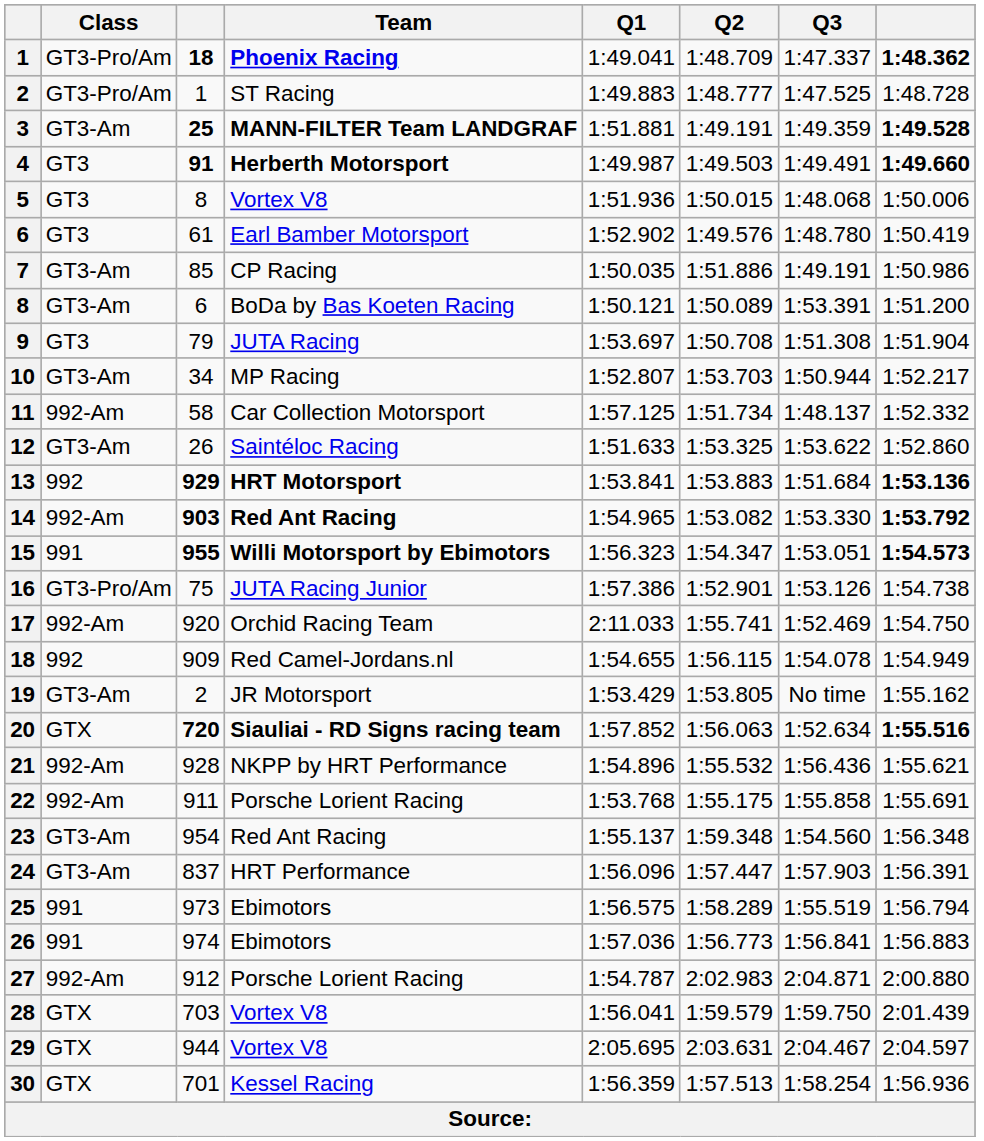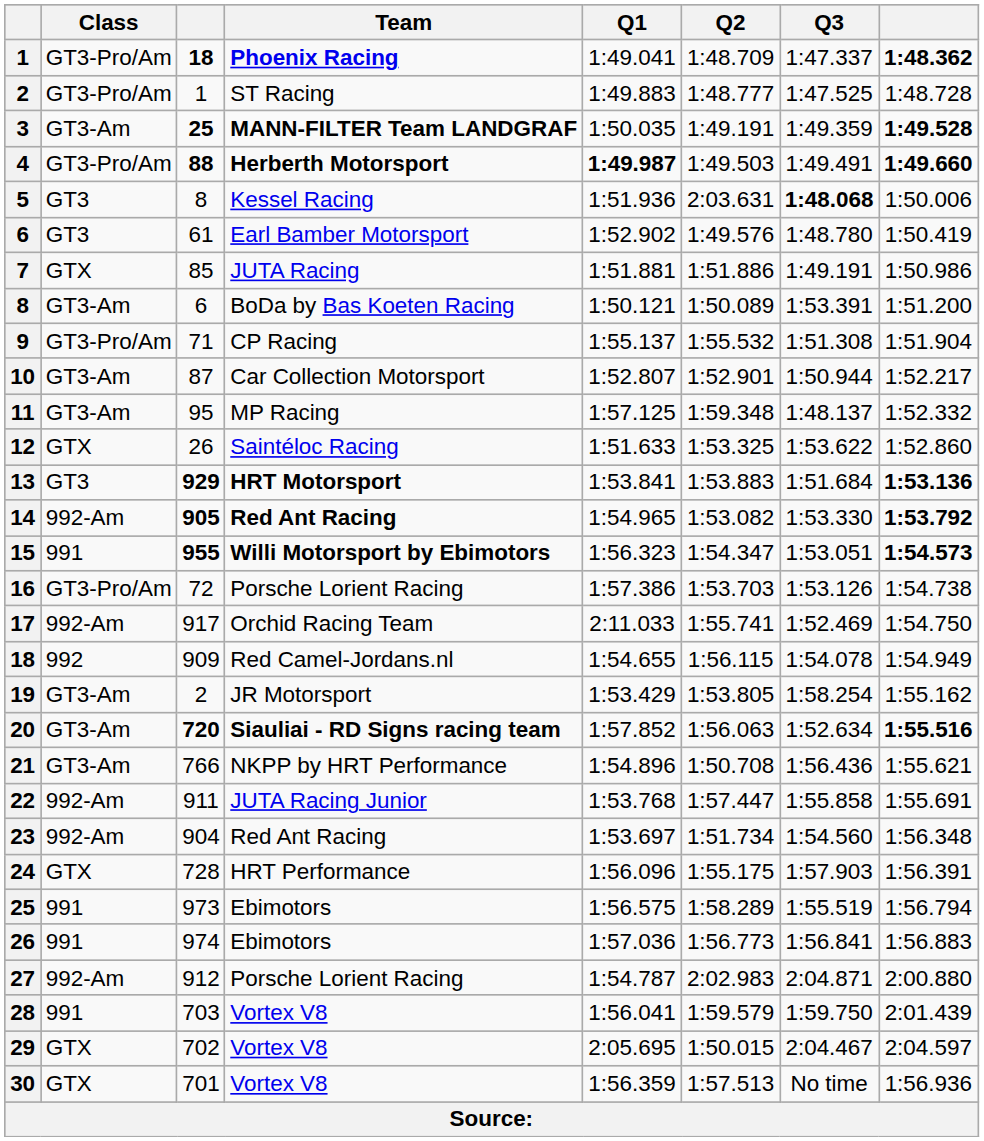 <table class="wikitable sortable" style="font-size: 85%;">
 <tr>
 <th scope="col"></th>
 <th scope="col">Class</th>
 <th scope="col"></th>
 <th scope="col">Team</th>
 <th scope="col">Q1</th>
 <th scope="col">Q2</th>
 <th scope="col">Q3</th>
 <th scope="col"></th>
 </tr>
 <tr>
 <th>1</th>
 <td>GT3-Pro/Am</td>
 <td align="center"><strong>18</strong></td>
 <td> <strong><a href='#'>Phoenix Racing</a></strong></td>
 <td align="center">1:49.041</td>
 <td align="center">1:48.709</td>
 <td align="center">1:47.337</td>
 <td align="center"><strong>1:48.362</strong></td>
 </tr>
 <tr>
 <th>2</th>
 <td>GT3-Pro/Am</td>
 <td align="center">1</td>
 <td> ST Racing</td>
 <td align="center">1:49.883</td>
 <td align="center">1:48.777</td>
 <td align="center">1:47.525</td>
 <td align="center">1:48.728</td>
 </tr>
 <tr>
 <th>3</th>
 <td>GT3-Am</td>
 <td align="center"><strong>25</strong></td>
 <td> <strong>MANN-FILTER Team LANDGRAF</strong></td>
-<td align="center">1:51.881</td>
+<td align="center">1:50.035</td>
 <td align="center">1:49.191</td>
 <td align="center">1:49.359</td>
 <td align="center"><strong>1:49.528</strong></td>
 </tr>
 <tr>
 <th>4</th>
-<td>GT3</td>
-<td align="center"><strong>91</strong></td>
+<td>GT3-Pro/Am</td>
+<td align="center"><strong>88</strong></td>
 <td> <strong>Herberth Motorsport</strong></td>
-<td align="center">1:49.987</td>
+<td align="center"><strong>1:49.987</strong></td>
 <td align="center">1:49.503</td>
 <td align="center">1:49.491</td>
 <td align="center"><strong>1:49.660</strong></td>
 </tr>
 <tr>
 <th>5</th>
 <td>GT3</td>
 <td align="center">8</td>
-<td> <a href='#'>Vortex V8</a></td>
+<td> <a href='#'>Kessel Racing</a></td>
 <td align="center">1:51.936</td>
-<td align="center">1:50.015</td>
-<td align="center">1:48.068</td>
+<td align="center">2:03.631</td>
+<td align="center"><strong>1:48.068</strong></td>
 <td align="center">1:50.006</td>
 </tr>
 <tr>
 <th>6</th>
 <td>GT3</td>
 <td align="center">61</td>
 <td> <a href='#'>Earl Bamber Motorsport</a></td>
 <td align="center">1:52.902</td>
 <td align="center">1:49.576</td>
 <td align="center">1:48.780</td>
 <td align="center">1:50.419</td>
 </tr>
 <tr>
 <th>7</th>
-<td>GT3-Am</td>
+<td>GTX</td>
 <td align="center">85</td>
-<td> CP Racing</td>
-<td align="center">1:50.035</td>
+<td> <a href='#'>JUTA Racing</a></td>
+<td align="center">1:51.881</td>
 <td align="center">1:51.886</td>
 <td align="center">1:49.191</td>
 <td align="center">1:50.986</td>
 </tr>
 <tr>
 <th>8</th>
 <td>GT3-Am</td>
 <td align="center">6</td>
 <td> BoDa by <a href='#'>Bas Koeten Racing</a></td>
 <td align="center">1:50.121</td>
 <td align="center">1:50.089</td>
 <td align="center">1:53.391</td>
 <td align="center">1:51.200</td>
 </tr>
 <tr>
 <th>9</th>
-<td>GT3</td>
-<td align="center">79</td>
-<td> <a href='#'>JUTA Racing</a></td>
-<td align="center">1:53.697</td>
-<td align="center">1:50.708</td>
+<td>GT3-Pro/Am</td>
+<td align="center">71</td>
+<td> CP Racing</td>
+<td align="center">1:55.137</td>
+<td align="center">1:55.532</td>
 <td align="center">1:51.308</td>
 <td align="center">1:51.904</td>
 </tr>
 <tr>
 <th>10</th>
 <td>GT3-Am</td>
-<td align="center">34</td>
-<td> MP Racing</td>
+<td align="center">87</td>
+<td> Car Collection Motorsport</td>
 <td align="center">1:52.807</td>
-<td align="center">1:53.703</td>
+<td align="center">1:52.901</td>
 <td align="center">1:50.944</td>
 <td align="center">1:52.217</td>
 </tr>
 <tr>
 <th>11</th>
-<td>992-Am</td>
-<td align="center">58</td>
-<td> Car Collection Motorsport</td>
+<td>GT3-Am</td>
+<td align="center">95</td>
+<td> MP Racing</td>
 <td align="center">1:57.125</td>
-<td align="center">1:51.734</td>
+<td align="center">1:59.348</td>
 <td align="center">1:48.137</td>
 <td align="center">1:52.332</td>
 </tr>
 <tr>
 <th>12</th>
-<td>GT3-Am</td>
+<td>GTX</td>
 <td align="center">26</td>
 <td> <a href='#'>Saintéloc Racing</a></td>
 <td align="center">1:51.633</td>
 <td align="center">1:53.325</td>
 <td align="center">1:53.622</td>
 <td align="center">1:52.860</td>
 </tr>
 <tr>
 <th>13</th>
-<td>992</td>
+<td>GT3</td>
 <td align="center"><strong>929</strong></td>
 <td> <strong>HRT Motorsport</strong></td>
 <td align="center">1:53.841</td>
 <td align="center">1:53.883</td>
 <td align="center">1:51.684</td>
 <td align="center"><strong>1:53.136</strong></td>
 </tr>
 <tr>
 <th>14</th>
 <td>992-Am</td>
-<td align="center"><strong>903</strong></td>
+<td align="center"><strong>905</strong></td>
 <td> <strong>Red Ant Racing</strong></td>
 <td align="center">1:54.965</td>
 <td align="center">1:53.082</td>
 <td align="center">1:53.330</td>
 <td align="center"><strong>1:53.792</strong></td>
 </tr>
 <tr>
 <th>15</th>
 <td>991</td>
 <td align="center"><strong>955</strong></td>
 <td> <strong>Willi Motorsport by Ebimotors</strong></td>
 <td align="center">1:56.323</td>
 <td align="center">1:54.347</td>
 <td align="center">1:53.051</td>
 <td align="center"><strong>1:54.573</strong></td>
 </tr>
 <tr>
 <th>16</th>
 <td>GT3-Pro/Am</td>
-<td align="center">75</td>
-<td> <a href='#'>JUTA Racing Junior</a></td>
+<td align="center">72</td>
+<td> Porsche Lorient Racing</td>
 <td align="center">1:57.386</td>
-<td align="center">1:52.901</td>
+<td align="center">1:53.703</td>
 <td align="center">1:53.126</td>
 <td align="center">1:54.738</td>
 </tr>
 <tr>
 <th>17</th>
 <td>992-Am</td>
-<td align="center">920</td>
+<td align="center">917</td>
 <td> Orchid Racing Team</td>
 <td align="center">2:11.033</td>
 <td align="center">1:55.741</td>
 <td align="center">1:52.469</td>
 <td align="center">1:54.750</td>
 </tr>
 <tr>
 <th>18</th>
 <td>992</td>
 <td align="center">909</td>
 <td> Red Camel-Jordans.nl</td>
 <td align="center">1:54.655</td>
 <td align="center">1:56.115</td>
 <td align="center">1:54.078</td>
 <td align="center">1:54.949</td>
 </tr>
 <tr>
 <th>19</th>
 <td>GT3-Am</td>
 <td align="center">2</td>
 <td> JR Motorsport</td>
 <td align="center">1:53.429</td>
 <td align="center">1:53.805</td>
-<td align="center">No time</td>
+<td align="center">1:58.254</td>
 <td align="center">1:55.162</td>
 </tr>
 <tr>
 <th>20</th>
-<td>GTX</td>
+<td>GT3-Am</td>
 <td align="center"><strong>720</strong></td>
 <td> <strong>Siauliai - RD Signs racing team</strong></td>
 <td align="center">1:57.852</td>
 <td align="center">1:56.063</td>
 <td align="center">1:52.634</td>
 <td align="center"><strong>1:55.516</strong></td>
 </tr>
 <tr>
 <th>21</th>
-<td>992-Am</td>
-<td align="center">928</td>
+<td>GT3-Am</td>
+<td align="center">766</td>
 <td> NKPP by HRT Performance</td>
 <td align="center">1:54.896</td>
-<td align="center">1:55.532</td>
+<td align="center">1:50.708</td>
 <td align="center">1:56.436</td>
 <td align="center">1:55.621</td>
 </tr>
 <tr>
 <th>22</th>
 <td>992-Am</td>
 <td align="center">911</td>
-<td> Porsche Lorient Racing</td>
+<td> <a href='#'>JUTA Racing Junior</a></td>
 <td align="center">1:53.768</td>
-<td align="center">1:55.175</td>
+<td align="center">1:57.447</td>
 <td align="center">1:55.858</td>
 <td align="center">1:55.691</td>
 </tr>
 <tr>
 <th>23</th>
-<td>GT3-Am</td>
-<td align="center">954</td>
+<td>992-Am</td>
+<td align="center">904</td>
 <td> Red Ant Racing</td>
-<td align="center">1:55.137</td>
-<td align="center">1:59.348</td>
+<td align="center">1:53.697</td>
+<td align="center">1:51.734</td>
 <td align="center">1:54.560</td>
 <td align="center">1:56.348</td>
 </tr>
 <tr>
 <th>24</th>
-<td>GT3-Am</td>
-<td align="center">837</td>
+<td>GTX</td>
+<td align="center">728</td>
 <td> HRT Performance</td>
 <td align="center">1:56.096</td>
-<td align="center">1:57.447</td>
+<td align="center">1:55.175</td>
 <td align="center">1:57.903</td>
 <td align="center">1:56.391</td>
 </tr>
 <tr>
 <th>25</th>
 <td>991</td>
 <td align="center">973</td>
 <td> Ebimotors</td>
 <td align="center">1:56.575</td>
 <td align="center">1:58.289</td>
 <td align="center">1:55.519</td>
 <td align="center">1:56.794</td>
 </tr>
 <tr>
 <th>26</th>
 <td>991</td>
 <td align="center">974</td>
 <td> Ebimotors</td>
 <td align="center">1:57.036</td>
 <td align="center">1:56.773</td>
 <td align="center">1:56.841</td>
 <td align="center">1:56.883</td>
 </tr>
 <tr>
 <th>27</th>
 <td>992-Am</td>
 <td align="center">912</td>
 <td> Porsche Lorient Racing</td>
 <td align="center">1:54.787</td>
 <td align="center">2:02.983</td>
 <td align="center">2:04.871</td>
 <td align="center">2:00.880</td>
 </tr>
 <tr>
 <th>28</th>
-<td>GTX</td>
+<td>991</td>
 <td align="center">703</td>
 <td> <a href='#'>Vortex V8</a></td>
 <td align="center">1:56.041</td>
 <td align="center">1:59.579</td>
 <td align="center">1:59.750</td>
 <td align="center">2:01.439</td>
 </tr>
 <tr>
 <th>29</th>
 <td>GTX</td>
-<td align="center">944</td>
+<td align="center">702</td>
 <td> <a href='#'>Vortex V8</a></td>
 <td align="center">2:05.695</td>
-<td align="center">2:03.631</td>
+<td align="center">1:50.015</td>
 <td align="center">2:04.467</td>
 <td align="center">2:04.597</td>
 </tr>
 <tr>
 <th>30</th>
 <td>GTX</td>
 <td align="center">701</td>
-<td> <a href='#'>Kessel Racing</a></td>
+<td> <a href='#'>Vortex V8</a></td>
 <td align="center">1:56.359</td>
 <td align="center">1:57.513</td>
-<td align="center">1:58.254</td>
+<td align="center">No time</td>
 <td align="center">1:56.936</td>
 </tr>
 <tr>
 <th colspan=8>Source:</th>
 </tr>
 </table>
